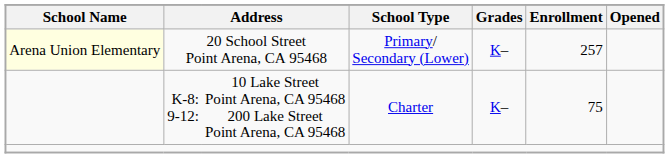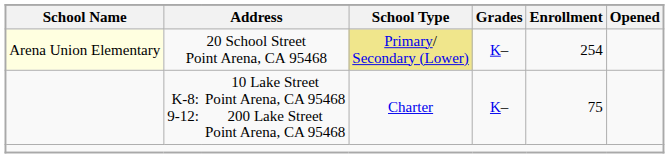 <table class="wikitable sortable" style="margin-left: auto; margin-right: auto; border-spacing: 2px; border: 2px solid darkgray;">
 <tr>
 <th>School Name</th>
 <th colspan="2" scope="col" class="unsortable">Address</th>
 <th scope="col" class="unsortable">School Type</th>
 <th scope="col" class="unsortable">Grades</th>
 <th scope="col" style="text-align: right;" data-sort-type="number">Enrollment</th>
 <th scope="col" style="text-align: right;" data-sort-type="date">Opened</th>
 </tr>
 <tr>
 <td style="background: lightyellow; text-align: center;">Arena Union Elementary</td>
 <td style="text-align: center;" colspan="2">20 School Street<br>Point Arena, CA 95468</td>
-<td style="text-align: center;"><a href='#'>Primary</a>/<br><a href='#'>Secondary (Lower)</a></td>
+<td style="background: khaki; text-align: center;"><a href='#'>Primary</a>/<br><a href='#'>Secondary (Lower)</a></td>
 <td style="text-align: center;"><a href='#'>K</a>–<a href='#'></a></td>
-<td style="text-align: right;">257</td>
+<td style="text-align: right;">254</td>
 <td style="text-align: right;"></td>
 </tr>
 <tr>
 <td style="text-align: center;"></td>
 <td style="text-align: right; border-right: none;">K-8:<br>9-12:</td>
 <td style="text-align: center; border-left: none;">10 Lake Street<br>Point Arena, CA 95468<br>200 Lake Street<br>Point Arena, CA 95468</td>
 <td style="text-align: center;"><a href='#'>Charter</a></td>
 <td style="text-align: center;"><a href='#'>K</a>–<a href='#'></a></td>
 <td style="text-align: right;">75</td>
 <td style="text-align: right;"></td>
 </tr>
 <tr class="sortbottom">
 <td colspan="7"></td>
 </tr>
 </table>
